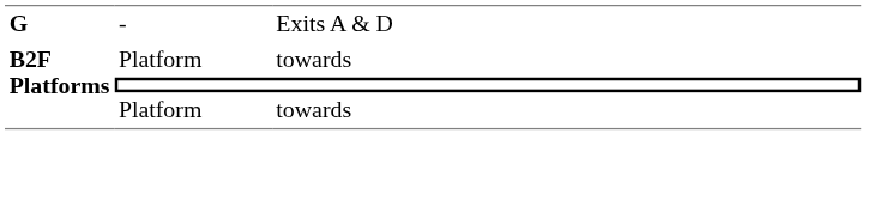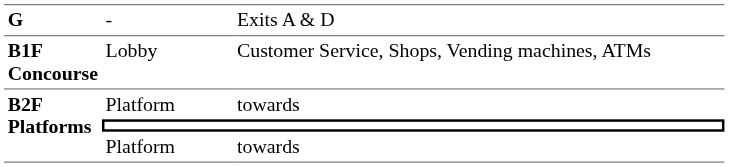 <table border=0 cellspacing=0 cellpadding=3>
 <tr>
 <td style="border-top:solid 1px gray;" width=50 valign=top><strong>G</strong></td>
 <td style="border-top:solid 1px gray;" width=100 valign=top>-</td>
 <td style="border-top:solid 1px gray;" width=390 valign=top>Exits A & D</td>
+</tr>
+<tr>
+<td style="border-bottom:solid 1px gray; border-top:solid 1px gray;" valign=top width=50><strong>B1F<br>Concourse</strong></td>
+<td style="border-bottom:solid 1px gray; border-top:solid 1px gray;" valign=top width=100>Lobby</td>
+<td style="border-bottom:solid 1px gray; border-top:solid 1px gray;" valign=top width=390>Customer Service, Shops, Vending machines, ATMs</td>
 </tr>
 <tr>
 <td style="border-bottom:solid 1px gray;" rowspan=3 valign=top><strong>B2F<br>Platforms</strong></td>
 <td>Platform</td>
 <td>  towards  </td>
 </tr>
 <tr>
 <td style="border-right:solid 2px black;border-left:solid 2px black;border-top:solid 2px black;border-bottom:solid 2px black;text-align:center;" colspan=2></td>
 </tr>
 <tr>
 <td style="border-bottom:solid 1px gray;">Platform</td>
 <td style="border-bottom:solid 1px gray;">  towards   </td>
 </tr>
 </table>
